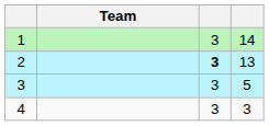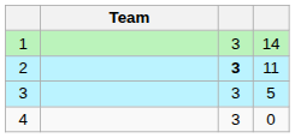 <table class="wikitable" style="text-align:center">
 <tr>
 <th style="width:28px"></th>
 <th style="width:170px">Team</th>
 <th style="width:28px"></th>
 <th style="width:28px"></th>
 </tr>
 <tr bgcolor=#bbf3bb>
 <td>1</td>
 <td style="text-align:left"></td>
 <td>3</td>
 <td>14</td>
 </tr>
 <tr bgcolor=#bbf3ff>
 <td>2</td>
 <td style="text-align:left"></td>
 <td><strong>3</strong></td>
-<td>13</td>
+<td>11</td>
 </tr>
 <tr bgcolor=#bbf3ff>
 <td>3</td>
 <td style="text-align:left"></td>
 <td>3</td>
 <td>5</td>
 </tr>
 <tr>
 <td>4</td>
 <td style="text-align:left"></td>
 <td>3</td>
-<td>3</td>
+<td>0</td>
 </tr>
 </table>
